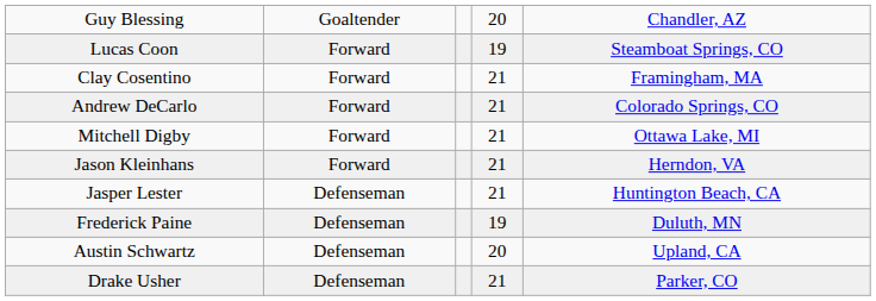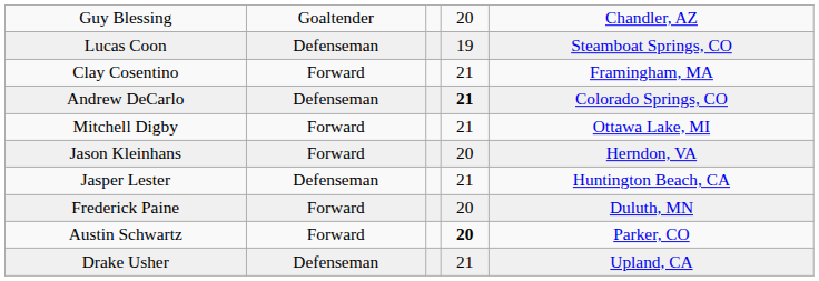 <table class="wikitable" width="60%">
 <tr align="center" bgcolor="">
 <td>Guy Blessing</td>
 <td>Goaltender</td>
 <td></td>
 <td>20</td>
 <td><a href='#'>Chandler, AZ</a></td>
 </tr>
 <tr align="center" bgcolor="f0f0f0">
 <td>Lucas Coon</td>
-<td>Forward</td>
+<td>Defenseman</td>
 <td></td>
 <td>19</td>
 <td><a href='#'>Steamboat Springs, CO</a></td>
 </tr>
 <tr align="center" bgcolor="">
 <td>Clay Cosentino</td>
 <td>Forward</td>
 <td></td>
 <td>21</td>
 <td><a href='#'>Framingham, MA</a></td>
 </tr>
 <tr align="center" bgcolor="f0f0f0">
 <td>Andrew DeCarlo</td>
-<td>Forward</td>
+<td>Defenseman</td>
 <td></td>
-<td>21</td>
+<td><strong>21</strong></td>
 <td><a href='#'>Colorado Springs, CO</a></td>
 </tr>
 <tr align="center" bgcolor="">
 <td>Mitchell Digby</td>
 <td>Forward</td>
 <td></td>
 <td>21</td>
 <td><a href='#'>Ottawa Lake, MI</a></td>
 </tr>
 <tr align="center" bgcolor="f0f0f0">
 <td>Jason Kleinhans</td>
 <td>Forward</td>
 <td></td>
-<td>21</td>
+<td>20</td>
 <td><a href='#'>Herndon, VA</a></td>
 </tr>
 <tr align="center" bgcolor="">
 <td>Jasper Lester</td>
 <td>Defenseman</td>
 <td></td>
 <td>21</td>
 <td><a href='#'>Huntington Beach, CA</a></td>
 </tr>
 <tr align="center" bgcolor="f0f0f0">
 <td>Frederick Paine</td>
-<td>Defenseman</td>
+<td>Forward</td>
 <td></td>
-<td>19</td>
+<td>20</td>
 <td><a href='#'>Duluth, MN</a></td>
 </tr>
 <tr align="center" bgcolor="">
 <td>Austin Schwartz</td>
-<td>Defenseman</td>
+<td>Forward</td>
 <td></td>
-<td>20</td>
-<td><a href='#'>Upland, CA</a></td>
+<td><strong>20</strong></td>
+<td><a href='#'>Parker, CO</a></td>
 </tr>
 <tr align="center" bgcolor="f0f0f0">
 <td>Drake Usher</td>
 <td>Defenseman</td>
 <td></td>
 <td>21</td>
-<td><a href='#'>Parker, CO</a></td>
+<td><a href='#'>Upland, CA</a></td>
 </tr>
 </table>
